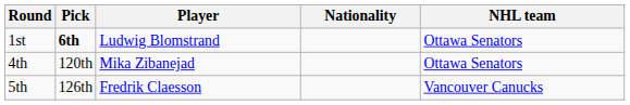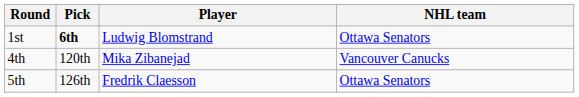 <table border="1" width="75%" class="wikitable">
 <tr>
 <th bgcolor="#DDDDFF" width="5.0%">Round</th>
 <th bgcolor="#DDDDFF" width="5.0%">Pick</th>
 <th bgcolor="#DDDDFF" width="35.0%">Player</th>
-<th bgcolor="#DDDDFF" width="20.0%">Nationality</th>
 <th bgcolor="#DDDDFF" width="35.0%">NHL team</th>
 </tr>
 <tr>
 <td>1st</td>
 <td><strong>6th</strong></td>
 <td><a href='#'>Ludwig Blomstrand</a></td>
-<td></td>
 <td><a href='#'>Ottawa Senators</a></td>
 </tr>
 <tr>
 <td>4th</td>
 <td>120th</td>
 <td><a href='#'>Mika Zibanejad</a></td>
-<td></td>
-<td><a href='#'>Ottawa Senators</a></td>
+<td><a href='#'>Vancouver Canucks</a></td>
 </tr>
 <tr>
 <td>5th</td>
 <td>126th</td>
 <td><a href='#'>Fredrik Claesson</a></td>
-<td></td>
-<td><a href='#'>Vancouver Canucks</a></td>
+<td><a href='#'>Ottawa Senators</a></td>
 </tr>
 </table>
